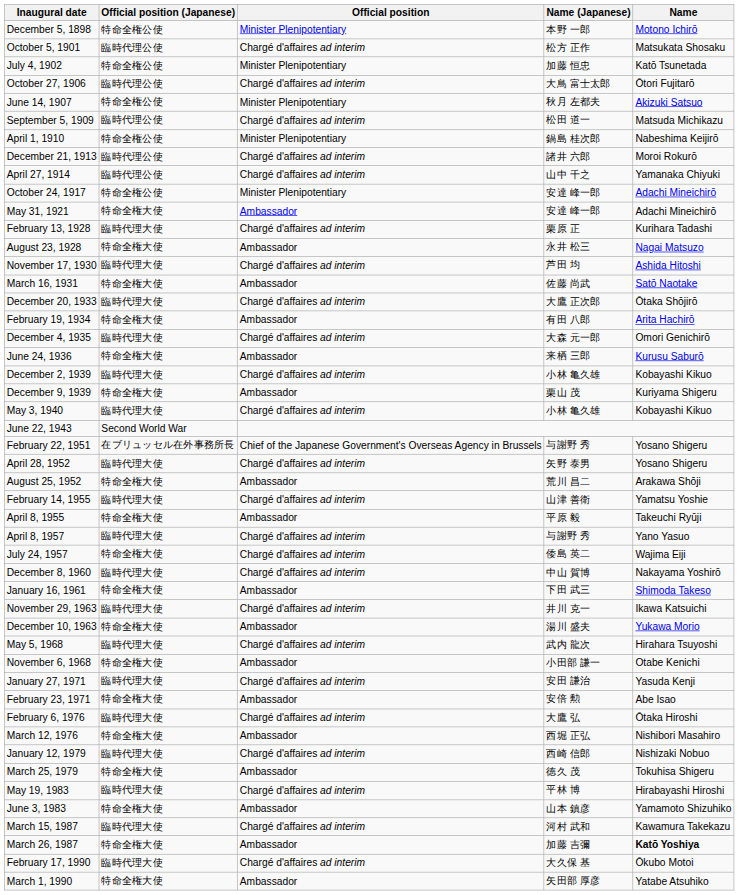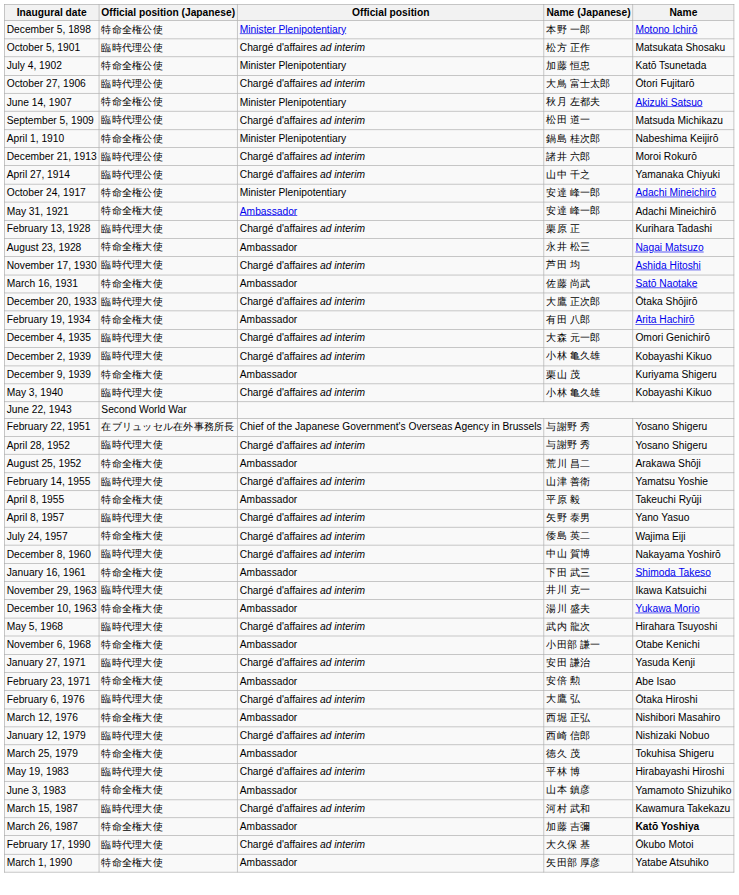 <table class="wikitable">
 <tr>
 <th>Inaugural date</th>
 <th>Official position (Japanese)</th>
 <th>Official position</th>
 <th>Name (Japanese)</th>
 <th>Name</th>
 </tr>
 <tr>
 <td>December 5, 1898</td>
 <td>特命全権公使</td>
 <td><a href='#'>Minister Plenipotentiary</a></td>
 <td>本野 一郎</td>
 <td><a href='#'>Motono Ichirō</a></td>
 </tr>
 <tr>
 <td>October 5, 1901</td>
 <td>臨時代理公使</td>
 <td>Chargé d'affaires <em>ad interim</em></td>
 <td>松方 正作</td>
 <td>Matsukata Shosaku</td>
 </tr>
 <tr>
 <td>July 4, 1902</td>
 <td>特命全権公使</td>
 <td>Minister Plenipotentiary</td>
 <td>加藤 恒忠</td>
 <td>Katō Tsunetada</td>
 </tr>
 <tr>
 <td>October 27, 1906</td>
 <td>臨時代理公使</td>
 <td>Chargé d'affaires <em>ad interim</em></td>
 <td>大鳥 富士太郎</td>
 <td>Ōtori Fujitarō</td>
 </tr>
 <tr>
 <td>June 14, 1907</td>
 <td>特命全権公使</td>
 <td>Minister Plenipotentiary</td>
 <td>秋月 左都夫</td>
 <td><a href='#'>Akizuki Satsuo</a></td>
 </tr>
 <tr>
 <td>September 5, 1909</td>
 <td>臨時代理公使</td>
 <td>Chargé d'affaires <em>ad interim</em></td>
 <td>松田 道一</td>
 <td>Matsuda Michikazu</td>
 </tr>
 <tr>
 <td>April 1, 1910</td>
 <td>特命全権公使</td>
 <td>Minister Plenipotentiary</td>
 <td>鍋島 桂次郎</td>
 <td>Nabeshima Keijirō</td>
 </tr>
 <tr>
 <td>December 21, 1913</td>
 <td>臨時代理公使</td>
 <td>Chargé d'affaires <em>ad interim</em></td>
 <td>諸井 六郎</td>
 <td>Moroi Rokurō</td>
 </tr>
 <tr>
 <td>April 27, 1914</td>
 <td>臨時代理公使</td>
 <td>Chargé d'affaires <em>ad interim</em></td>
 <td>山中 千之</td>
 <td>Yamanaka Chiyuki</td>
 </tr>
 <tr>
 <td>October 24, 1917</td>
 <td>特命全権公使</td>
 <td>Minister Plenipotentiary</td>
 <td>安達 峰一郎</td>
 <td><a href='#'>Adachi Mineichirō</a></td>
 </tr>
 <tr>
 <td>May 31, 1921</td>
 <td>特命全権大使</td>
 <td><a href='#'>Ambassador</a></td>
 <td>安達 峰一郎</td>
 <td>Adachi Mineichirō</td>
 </tr>
 <tr>
 <td>February 13, 1928</td>
 <td>臨時代理大使</td>
 <td>Chargé d'affaires <em>ad interim</em></td>
 <td>栗原 正</td>
 <td>Kurihara Tadashi</td>
 </tr>
 <tr>
 <td>August 23, 1928</td>
 <td>特命全権大使</td>
 <td>Ambassador</td>
 <td>永井 松三</td>
 <td><a href='#'>Nagai Matsuzo</a></td>
 </tr>
 <tr>
 <td>November 17, 1930</td>
 <td>臨時代理大使</td>
 <td>Chargé d'affaires <em>ad interim</em></td>
 <td>芦田 均</td>
 <td><a href='#'>Ashida Hitoshi</a></td>
 </tr>
 <tr>
 <td>March 16, 1931</td>
 <td>特命全権大使</td>
 <td>Ambassador</td>
 <td>佐藤 尚武</td>
 <td><a href='#'>Satō Naotake</a></td>
 </tr>
 <tr>
 <td>December 20, 1933</td>
 <td>臨時代理大使</td>
 <td>Chargé d'affaires <em>ad interim</em></td>
 <td>大鷹 正次郎</td>
 <td>Ōtaka Shōjirō</td>
 </tr>
 <tr>
 <td>February 19, 1934</td>
 <td>特命全権大使</td>
 <td>Ambassador</td>
 <td>有田 八郎</td>
 <td><a href='#'>Arita Hachirō</a></td>
 </tr>
 <tr>
 <td>December 4, 1935</td>
 <td>臨時代理大使</td>
 <td>Chargé d'affaires <em>ad interim</em></td>
 <td>大森 元一郎</td>
 <td>Omori Genichirō</td>
 </tr>
 <tr>
-<td>June 24, 1936</td>
-<td>特命全権大使</td>
-<td>Ambassador</td>
-<td>来栖 三郎</td>
-<td><a href='#'>Kurusu Saburō</a></td>
-</tr>
-<tr>
 <td>December 2, 1939</td>
 <td>臨時代理大使</td>
 <td>Chargé d'affaires <em>ad interim</em></td>
 <td>小林 亀久雄</td>
 <td>Kobayashi Kikuo</td>
 </tr>
 <tr>
 <td>December 9, 1939</td>
 <td>特命全権大使</td>
 <td>Ambassador</td>
 <td>栗山 茂</td>
 <td>Kuriyama Shigeru</td>
 </tr>
 <tr>
 <td>May 3, 1940</td>
 <td>臨時代理大使</td>
 <td>Chargé d'affaires <em>ad interim</em></td>
 <td>小林 亀久雄</td>
 <td>Kobayashi Kikuo</td>
 </tr>
 <tr>
 <td>June 22, 1943</td>
 <td>Second World War</td>
 </tr>
 <tr>
 <td>February 22, 1951</td>
 <td>在ブリュッセル在外事務所長</td>
 <td>Chief of the Japanese Government's Overseas Agency in Brussels</td>
 <td>与謝野 秀</td>
 <td>Yosano Shigeru</td>
 </tr>
 <tr>
 <td>April 28, 1952</td>
 <td>臨時代理大使</td>
 <td>Chargé d'affaires <em>ad interim</em></td>
-<td>矢野 泰男</td>
+<td>与謝野 秀</td>
 <td>Yosano Shigeru</td>
 </tr>
 <tr>
 <td>August 25, 1952</td>
 <td>特命全権大使</td>
 <td>Ambassador</td>
 <td>荒川 昌二</td>
 <td>Arakawa Shōji</td>
 </tr>
 <tr>
 <td>February 14, 1955</td>
 <td>臨時代理大使</td>
 <td>Chargé d'affaires <em>ad interim</em></td>
 <td>山津 善衛</td>
 <td>Yamatsu Yoshie</td>
 </tr>
 <tr>
 <td>April 8, 1955</td>
 <td>特命全権大使</td>
 <td>Ambassador</td>
 <td>平原 毅</td>
 <td>Takeuchi Ryūji</td>
 </tr>
 <tr>
 <td>April 8, 1957</td>
 <td>臨時代理大使</td>
 <td>Chargé d'affaires <em>ad interim</em></td>
-<td>与謝野 秀</td>
+<td>矢野 泰男</td>
 <td>Yano Yasuo</td>
 </tr>
 <tr>
 <td>July 24, 1957</td>
 <td>特命全権大使</td>
 <td>Chargé d'affaires <em>ad interim</em></td>
 <td>倭島 英二</td>
 <td>Wajima Eiji</td>
 </tr>
 <tr>
 <td>December 8, 1960</td>
 <td>臨時代理大使</td>
 <td>Chargé d'affaires <em>ad interim</em></td>
 <td>中山 賀博</td>
 <td>Nakayama Yoshirō</td>
 </tr>
 <tr>
 <td>January 16, 1961</td>
 <td>特命全権大使</td>
 <td>Ambassador</td>
 <td>下田 武三</td>
 <td><a href='#'>Shimoda Takeso</a></td>
 </tr>
 <tr>
 <td>November 29, 1963</td>
 <td>臨時代理大使</td>
 <td>Chargé d'affaires <em>ad interim</em></td>
 <td>井川 克一</td>
 <td>Ikawa Katsuichi</td>
 </tr>
 <tr>
 <td>December 10, 1963</td>
 <td>特命全権大使</td>
 <td>Ambassador</td>
 <td>湯川 盛夫</td>
 <td><a href='#'>Yukawa Morio</a></td>
 </tr>
 <tr>
 <td>May 5, 1968</td>
 <td>臨時代理大使</td>
 <td>Chargé d'affaires <em>ad interim</em></td>
 <td>武内 龍次</td>
 <td>Hirahara Tsuyoshi</td>
 </tr>
 <tr>
 <td>November 6, 1968</td>
 <td>特命全権大使</td>
 <td>Ambassador</td>
 <td>小田部 謙一</td>
 <td>Otabe Kenichi</td>
 </tr>
 <tr>
 <td>January 27, 1971</td>
 <td>臨時代理大使</td>
 <td>Chargé d'affaires <em>ad interim</em></td>
 <td>安田 謙治</td>
 <td>Yasuda Kenji</td>
 </tr>
 <tr>
 <td>February 23, 1971</td>
 <td>特命全権大使</td>
 <td>Ambassador</td>
 <td>安倍 勲</td>
 <td>Abe Isao</td>
 </tr>
 <tr>
 <td>February 6, 1976</td>
 <td>臨時代理大使</td>
 <td>Chargé d'affaires <em>ad interim</em></td>
 <td>大鷹 弘</td>
 <td>Ōtaka Hiroshi</td>
 </tr>
 <tr>
 <td>March 12, 1976</td>
 <td>特命全権大使</td>
 <td>Ambassador</td>
 <td>西堀 正弘</td>
 <td>Nishibori Masahiro</td>
 </tr>
 <tr>
 <td>January 12, 1979</td>
 <td>臨時代理大使</td>
 <td>Chargé d'affaires <em>ad interim</em></td>
 <td>西崎 信郎</td>
 <td>Nishizaki Nobuo</td>
 </tr>
 <tr>
 <td>March 25, 1979</td>
 <td>特命全権大使</td>
 <td>Ambassador</td>
 <td>徳久 茂</td>
 <td>Tokuhisa Shigeru</td>
 </tr>
 <tr>
 <td>May 19, 1983</td>
 <td>臨時代理大使</td>
 <td>Chargé d'affaires <em>ad interim</em></td>
 <td>平林 博</td>
 <td>Hirabayashi Hiroshi</td>
 </tr>
 <tr>
 <td>June 3, 1983</td>
 <td>特命全権大使</td>
 <td>Ambassador</td>
 <td>山本 鎮彦</td>
 <td>Yamamoto Shizuhiko</td>
 </tr>
 <tr>
 <td>March 15, 1987</td>
 <td>臨時代理大使</td>
 <td>Chargé d'affaires <em>ad interim</em></td>
 <td>河村 武和</td>
 <td>Kawamura Takekazu</td>
 </tr>
 <tr>
 <td>March 26, 1987</td>
 <td>特命全権大使</td>
 <td>Ambassador</td>
 <td>加藤 吉彌</td>
 <td><strong>Katō Yoshiya</strong></td>
 </tr>
 <tr>
 <td>February 17, 1990</td>
 <td>臨時代理大使</td>
 <td>Chargé d'affaires <em>ad interim</em></td>
 <td>大久保 基</td>
 <td>Ōkubo Motoi</td>
 </tr>
 <tr>
 <td>March 1, 1990</td>
 <td>特命全権大使</td>
 <td>Ambassador</td>
 <td>矢田部 厚彦</td>
 <td>Yatabe Atsuhiko</td>
 </tr>
 </table>
